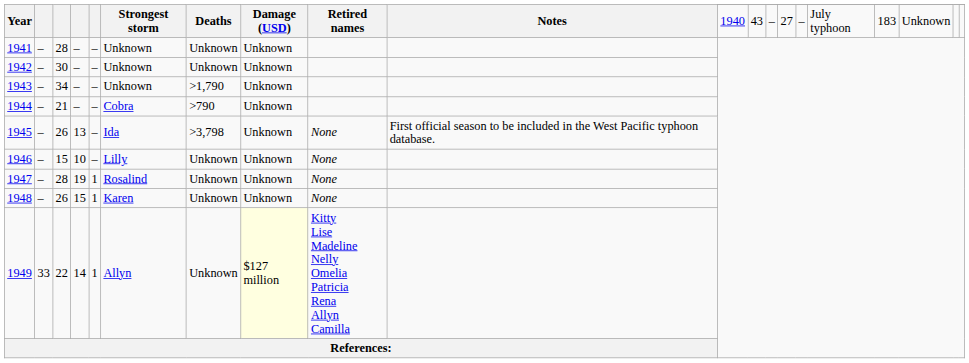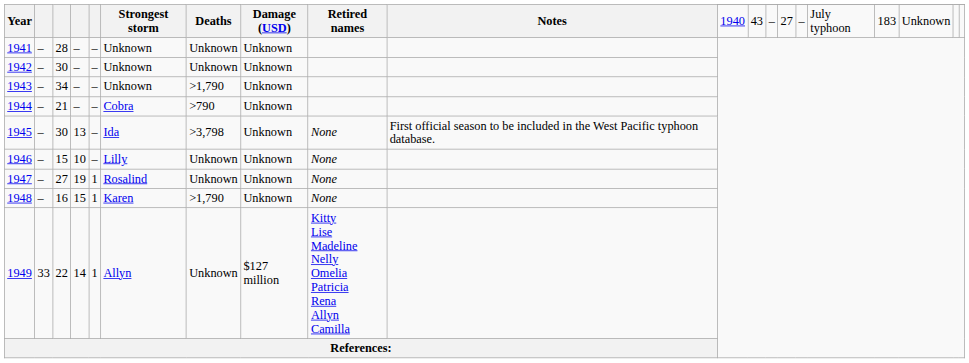 <table class="wikitable sortable">
 <tr>
 <th rowspan=2>Year</th>
 <th rowspan=2></th>
 <th rowspan=2></th>
 <th rowspan=2></th>
 <th rowspan=2></th>
 <th rowspan=2>Strongest storm</th>
 <th rowspan=2>Deaths</th>
 <th rowspan=2>Damage <br> (<a href='#'>USD</a>)</th>
 <th rowspan=2>Retired names</th>
 <th rowspan=2>Notes</th>
 </tr>
 <tr>
 <td><a href='#'>1940</a></td>
 <td>43</td>
 <td>–</td>
 <td>27</td>
 <td>–</td>
 <td> July typhoon</td>
 <td>183</td>
 <td>Unknown</td>
 <td></td>
 <td></td>
 </tr>
 <tr>
 <td><a href='#'>1941</a></td>
 <td>–</td>
 <td>28</td>
 <td>–</td>
 <td>–</td>
 <td> Unknown</td>
 <td>Unknown</td>
 <td>Unknown</td>
 <td></td>
 <td></td>
 </tr>
 <tr>
 <td><a href='#'>1942</a></td>
 <td>–</td>
 <td>30</td>
 <td>–</td>
 <td>–</td>
 <td> Unknown</td>
 <td>Unknown</td>
 <td>Unknown</td>
 <td></td>
 <td></td>
 </tr>
 <tr>
 <td><a href='#'>1943</a></td>
 <td>–</td>
 <td>34</td>
 <td>–</td>
 <td>–</td>
 <td> Unknown</td>
 <td>>1,790</td>
 <td>Unknown</td>
 <td></td>
 <td></td>
 </tr>
 <tr>
 <td><a href='#'>1944</a></td>
 <td>–</td>
 <td>21</td>
 <td>–</td>
 <td>–</td>
 <td> <a href='#'>Cobra</a></td>
 <td>>790</td>
 <td>Unknown</td>
 <td></td>
 <td></td>
 </tr>
 <tr>
 <td><a href='#'>1945</a></td>
 <td>–</td>
-<td>26</td>
+<td>30</td>
 <td>13</td>
 <td>–</td>
 <td> <a href='#'>Ida</a></td>
 <td>>3,798</td>
 <td>Unknown</td>
 <td><em>None</em></td>
 <td>First official season to be included in the West Pacific typhoon database.</td>
 </tr>
 <tr>
 <td><a href='#'>1946</a></td>
 <td>–</td>
 <td>15</td>
 <td>10</td>
 <td>–</td>
 <td> <a href='#'>Lilly</a></td>
 <td>Unknown</td>
 <td>Unknown</td>
 <td><em>None</em></td>
 <td></td>
 </tr>
 <tr>
 <td><a href='#'>1947</a></td>
 <td>–</td>
-<td>28</td>
+<td>27</td>
 <td>19</td>
 <td>1</td>
 <td> <a href='#'>Rosalind</a></td>
 <td>Unknown</td>
 <td>Unknown</td>
 <td><em>None</em></td>
 <td></td>
 </tr>
 <tr>
 <td><a href='#'>1948</a></td>
 <td>–</td>
-<td>26</td>
+<td>16</td>
 <td>15</td>
 <td>1</td>
 <td> <a href='#'>Karen</a></td>
-<td>Unknown</td>
+<td>>1,790</td>
 <td>Unknown</td>
 <td><em>None</em></td>
 <td></td>
 </tr>
 <tr>
 <td><a href='#'>1949</a></td>
 <td>33</td>
 <td>22</td>
 <td>14</td>
 <td>1</td>
 <td> <a href='#'>Allyn</a></td>
 <td>Unknown</td>
-<td style="background: lightyellow;">$127 million</td>
+<td>$127 million</td>
 <td> <a href='#'>Kitty</a><br> <a href='#'>Lise</a><br> <a href='#'>Madeline</a><br> <a href='#'>Nelly</a><br> <a href='#'>Omelia</a><br> <a href='#'>Patricia</a><br> <a href='#'>Rena</a><br> <a href='#'>Allyn</a><br> <a href='#'>Camilla</a></td>
 <td></td>
 </tr>
 <tr>
 <th colspan=10>References:</th>
 </tr>
 </table>
